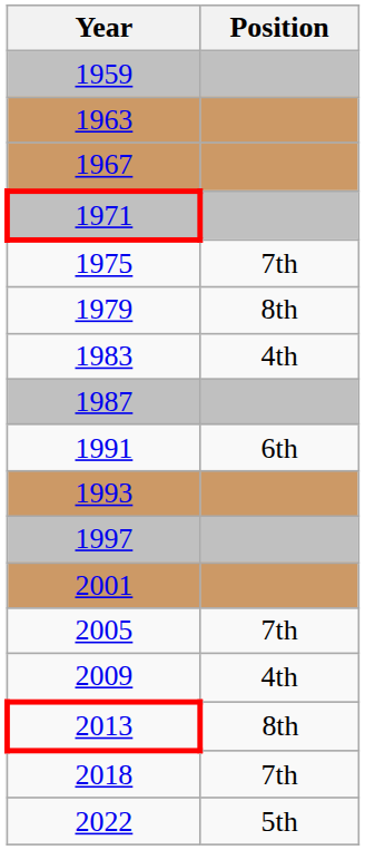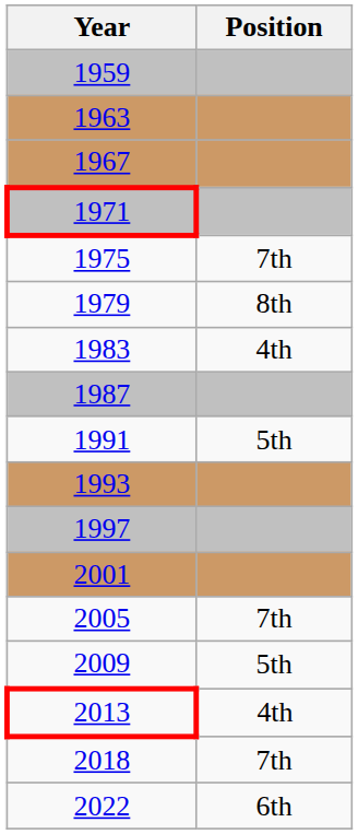 <table class="wikitable" style="text-align:center">
 <tr>
 <th width="100">Year</th>
 <th width="80">Position</th>
 </tr>
 <tr bgcolor=silver>
 <td> <a href='#'>1959</a></td>
 <td></td>
 </tr>
 <tr bgcolor=cc9966>
 <td> <a href='#'>1963</a></td>
 <td></td>
 </tr>
 <tr bgcolor=cc9966>
 <td> <a href='#'>1967</a></td>
 <td></td>
 </tr>
 <tr bgcolor=silver>
 <td style="border: 3px solid red"> <a href='#'>1971</a></td>
 <td></td>
 </tr>
 <tr>
 <td> <a href='#'>1975</a></td>
 <td>7th</td>
 </tr>
 <tr>
 <td> <a href='#'>1979</a></td>
 <td>8th</td>
 </tr>
 <tr>
 <td> <a href='#'>1983</a></td>
 <td>4th</td>
 </tr>
 <tr bgcolor=silver>
 <td> <a href='#'>1987</a></td>
 <td></td>
 </tr>
 <tr>
 <td> <a href='#'>1991</a></td>
-<td>6th</td>
+<td>5th</td>
 </tr>
 <tr bgcolor=cc9966>
 <td> <a href='#'>1993</a></td>
 <td></td>
 </tr>
 <tr bgcolor=silver>
 <td> <a href='#'>1997</a></td>
 <td></td>
 </tr>
 <tr bgcolor=cc9966>
 <td> <a href='#'>2001</a></td>
 <td></td>
 </tr>
 <tr>
 <td> <a href='#'>2005</a></td>
 <td>7th</td>
 </tr>
 <tr>
 <td> <a href='#'>2009</a></td>
-<td>4th</td>
+<td>5th</td>
 </tr>
 <tr>
 <td style="border: 3px solid red"> <a href='#'>2013</a></td>
-<td>8th</td>
+<td>4th</td>
 </tr>
 <tr>
 <td> <a href='#'>2018</a></td>
 <td>7th</td>
 </tr>
 <tr>
 <td> <a href='#'>2022</a></td>
-<td>5th</td>
+<td>6th</td>
 </tr>
 </table>
